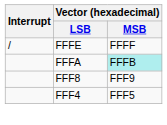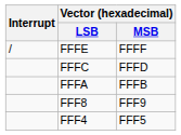 <table class="wikitable" style="float:right;">
 <tr>
 <th rowspan="2">Interrupt</th>
 <th colspan="2">Vector (hexadecimal)</th>
 </tr>
 <tr>
 <th><a href='#'>LSB</a></th>
 <th><a href='#'>MSB</a></th>
 </tr>
 <tr>
 <td>/</td>
 <td>FFFE</td>
 <td>FFFF</td>
 </tr>
 <tr>
 <td></td>
+<td>FFFC</td>
+<td>FFFD</td>
+</tr>
+<tr>
+<td></td>
 <td>FFFA</td>
-<td style="background: paleturquoise;">FFFB</td>
+<td>FFFB</td>
 </tr>
 <tr>
 <td></td>
 <td>FFF8</td>
 <td>FFF9</td>
 </tr>
 <tr>
 <td></td>
 <td>FFF4</td>
 <td>FFF5</td>
 </tr>
 </table>
